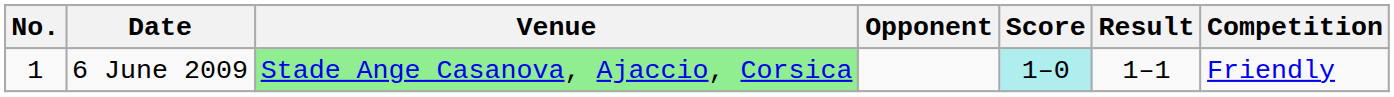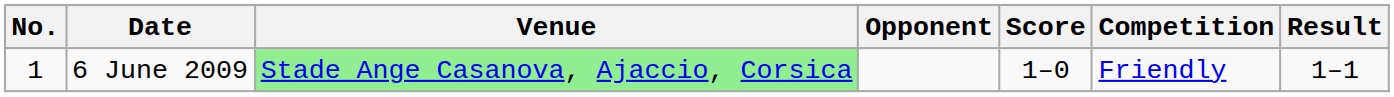 <table class="wikitable sortable">
 <tr>
 <th scope="col">No.</th>
 <th scope="col">Date</th>
 <th scope="col">Venue</th>
 <th scope="col">Opponent</th>
 <th scope="col">Score</th>
+<th scope="col">Competition</th>
 <th scope="col">Result</th>
-<th scope="col">Competition</th>
 </tr>
 <tr>
 <td align="center">1</td>
 <td>6 June 2009</td>
 <td style="background: lightgreen;"><a href='#'>Stade Ange Casanova</a>, <a href='#'>Ajaccio</a>, <a href='#'>Corsica</a></td>
 <td></td>
-<td align="center" style="background: paleturquoise;">1–0</td>
+<td align="center">1–0</td>
+<td><a href='#'>Friendly</a></td>
 <td align="center">1–1</td>
-<td><a href='#'>Friendly</a></td>
 </tr>
 </table>
